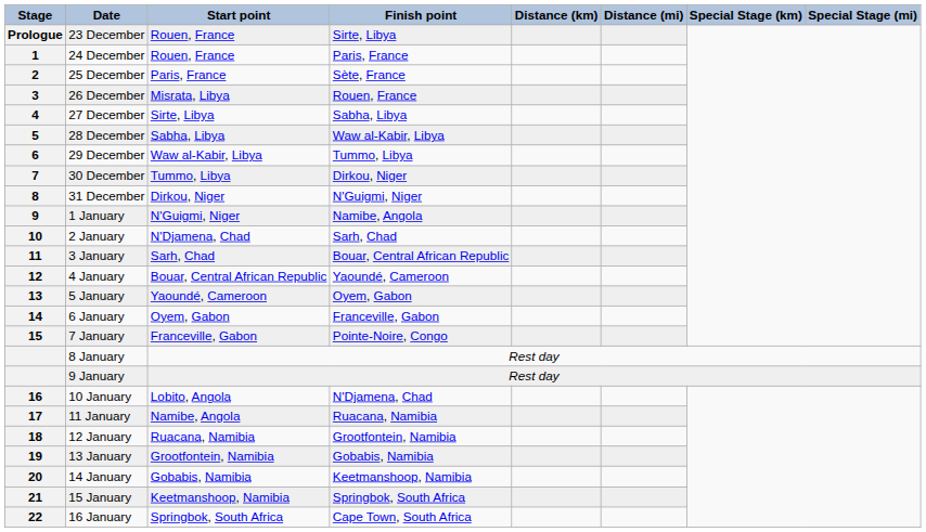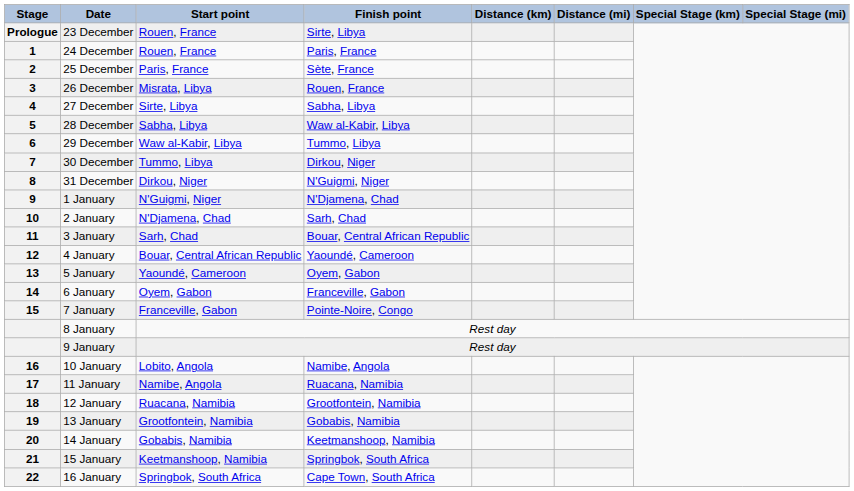 <table class="wikitable" style="font-size:95%;">
 <tr>
 <th style="background:lightsteelblue">Stage</th>
 <th style="background:lightsteelblue">Date</th>
 <th style="background:lightsteelblue">Start point</th>
 <th style="background:lightsteelblue">Finish point</th>
 <th style="background:lightsteelblue">Distance (km)</th>
 <th style="background:lightsteelblue">Distance (mi)</th>
 <th style="background:lightsteelblue">Special Stage (km)</th>
 <th style="background:lightsteelblue">Special Stage (mi)</th>
 </tr>
 <tr style="background:#efefef;">
 <th>Prologue</th>
 <td>23 December</td>
 <td> <a href='#'>Rouen</a>, <a href='#'>France</a></td>
 <td> <a href='#'>Sirte</a>, <a href='#'>Libya</a></td>
 <td></td>
 <td></td>
 </tr>
 <tr>
 <th>1</th>
 <td>24 December</td>
 <td> <a href='#'>Rouen</a>, <a href='#'>France</a></td>
 <td> <a href='#'>Paris</a>, <a href='#'>France</a></td>
 <td></td>
 <td></td>
 </tr>
 <tr>
 <th>2</th>
 <td>25 December</td>
 <td> <a href='#'>Paris</a>, <a href='#'>France</a></td>
 <td> <a href='#'>Sète</a>, <a href='#'>France</a></td>
 <td></td>
 <td></td>
 </tr>
 <tr style="background:#efefef;">
 <th>3</th>
 <td>26 December</td>
 <td> <a href='#'>Misrata</a>, <a href='#'>Libya</a></td>
 <td> <a href='#'>Rouen</a>, <a href='#'>France</a></td>
 <td></td>
 <td></td>
 </tr>
 <tr>
 <th>4</th>
 <td>27 December</td>
 <td> <a href='#'>Sirte</a>, <a href='#'>Libya</a></td>
 <td> <a href='#'>Sabha</a>, <a href='#'>Libya</a></td>
 <td></td>
 <td></td>
 </tr>
 <tr style="background:#efefef;">
 <th>5</th>
 <td>28 December</td>
 <td> <a href='#'>Sabha</a>, <a href='#'>Libya</a></td>
 <td> <a href='#'>Waw al-Kabir</a>, <a href='#'>Libya</a></td>
 <td></td>
 <td></td>
 </tr>
 <tr>
 <th>6</th>
 <td>29 December</td>
 <td> <a href='#'>Waw al-Kabir</a>, <a href='#'>Libya</a></td>
 <td> <a href='#'>Tummo</a>, <a href='#'>Libya</a></td>
 <td></td>
 <td></td>
 </tr>
 <tr style="background:#efefef;">
 <th>7</th>
 <td>30 December</td>
 <td> <a href='#'>Tummo</a>, <a href='#'>Libya</a></td>
 <td> <a href='#'>Dirkou</a>, <a href='#'>Niger</a></td>
 <td></td>
 <td></td>
 </tr>
 <tr>
 <th>8</th>
 <td>31 December</td>
 <td> <a href='#'>Dirkou</a>, <a href='#'>Niger</a></td>
 <td> <a href='#'>N'Guigmi</a>, <a href='#'>Niger</a></td>
 <td></td>
 <td></td>
 </tr>
 <tr style="background:#efefef;">
 <th>9</th>
 <td>1 January</td>
 <td> <a href='#'>N'Guigmi</a>, <a href='#'>Niger</a></td>
-<td> <a href='#'>Namibe</a>, <a href='#'>Angola</a></td>
+<td> <a href='#'>N'Djamena</a>, <a href='#'>Chad</a></td>
 <td></td>
 <td></td>
 </tr>
 <tr>
 <th>10</th>
 <td>2 January</td>
 <td> <a href='#'>N'Djamena</a>, <a href='#'>Chad</a></td>
 <td> <a href='#'>Sarh</a>, <a href='#'>Chad</a></td>
 <td></td>
 <td></td>
 </tr>
 <tr style="background:#efefef;">
 <th>11</th>
 <td>3 January</td>
 <td> <a href='#'>Sarh</a>, <a href='#'>Chad</a></td>
 <td> <a href='#'>Bouar</a>, <a href='#'>Central African Republic</a></td>
 <td></td>
 <td></td>
 </tr>
 <tr>
 <th>12</th>
 <td>4 January</td>
 <td> <a href='#'>Bouar</a>, <a href='#'>Central African Republic</a></td>
 <td> <a href='#'>Yaoundé</a>, <a href='#'>Cameroon</a></td>
 <td></td>
 <td></td>
 </tr>
 <tr style="background:#efefef;">
 <th>13</th>
 <td>5 January</td>
 <td> <a href='#'>Yaoundé</a>, <a href='#'>Cameroon</a></td>
 <td> <a href='#'>Oyem</a>, <a href='#'>Gabon</a></td>
 <td></td>
 <td></td>
 </tr>
 <tr>
 <th>14</th>
 <td>6 January</td>
 <td> <a href='#'>Oyem</a>, <a href='#'>Gabon</a></td>
 <td> <a href='#'>Franceville</a>, <a href='#'>Gabon</a></td>
 <td></td>
 <td></td>
 </tr>
 <tr style="background:#efefef;">
 <th>15</th>
 <td>7 January</td>
 <td> <a href='#'>Franceville</a>, <a href='#'>Gabon</a></td>
 <td> <a href='#'>Pointe-Noire</a>, <a href='#'>Congo</a></td>
 <td></td>
 <td></td>
 </tr>
 <tr>
 <th></th>
 <td>8 January</td>
 <td colspan=6 align=center><em>Rest day</em></td>
 </tr>
 <tr style="background:#efefef;">
 <th></th>
 <td>9 January</td>
 <td colspan=6 align=center><em>Rest day</em></td>
 </tr>
 <tr>
 <th>16</th>
 <td>10 January</td>
 <td> <a href='#'>Lobito</a>, <a href='#'>Angola</a></td>
-<td> <a href='#'>N'Djamena</a>, <a href='#'>Chad</a></td>
+<td> <a href='#'>Namibe</a>, <a href='#'>Angola</a></td>
 <td></td>
 <td></td>
 </tr>
 <tr style="background:#efefef;">
 <th>17</th>
 <td>11 January</td>
 <td> <a href='#'>Namibe</a>, <a href='#'>Angola</a></td>
 <td> <a href='#'>Ruacana</a>, <a href='#'>Namibia</a></td>
 <td></td>
 <td></td>
 </tr>
 <tr>
 <th>18</th>
 <td>12 January</td>
 <td> <a href='#'>Ruacana</a>, <a href='#'>Namibia</a></td>
 <td> <a href='#'>Grootfontein</a>, <a href='#'>Namibia</a></td>
 <td></td>
 <td></td>
 </tr>
 <tr style="background:#efefef;">
 <th>19</th>
 <td>13 January</td>
 <td> <a href='#'>Grootfontein</a>, <a href='#'>Namibia</a></td>
 <td> <a href='#'>Gobabis</a>, <a href='#'>Namibia</a></td>
 <td></td>
 <td></td>
 </tr>
 <tr>
 <th>20</th>
 <td>14 January</td>
 <td> <a href='#'>Gobabis</a>, <a href='#'>Namibia</a></td>
 <td> <a href='#'>Keetmanshoop</a>, <a href='#'>Namibia</a></td>
 <td></td>
 <td></td>
 </tr>
 <tr style="background:#efefef;">
 <th>21</th>
 <td>15 January</td>
 <td> <a href='#'>Keetmanshoop</a>, <a href='#'>Namibia</a></td>
 <td> <a href='#'>Springbok</a>, <a href='#'>South Africa</a></td>
 <td></td>
 <td></td>
 </tr>
 <tr>
 <th>22</th>
 <td>16 January</td>
 <td> <a href='#'>Springbok</a>, <a href='#'>South Africa</a></td>
 <td> <a href='#'>Cape Town</a>, <a href='#'>South Africa</a></td>
 <td></td>
 <td></td>
 </tr>
 </table>
